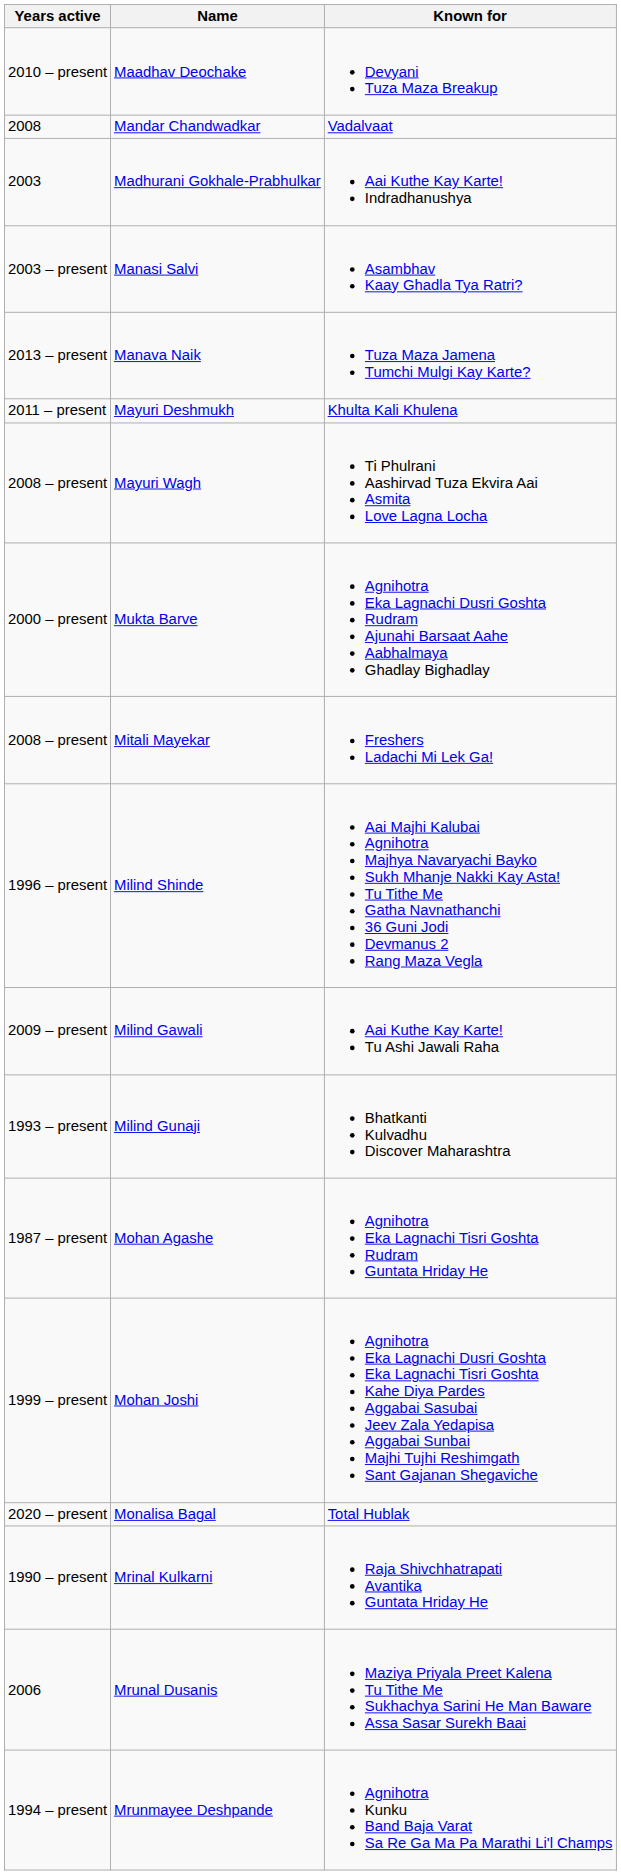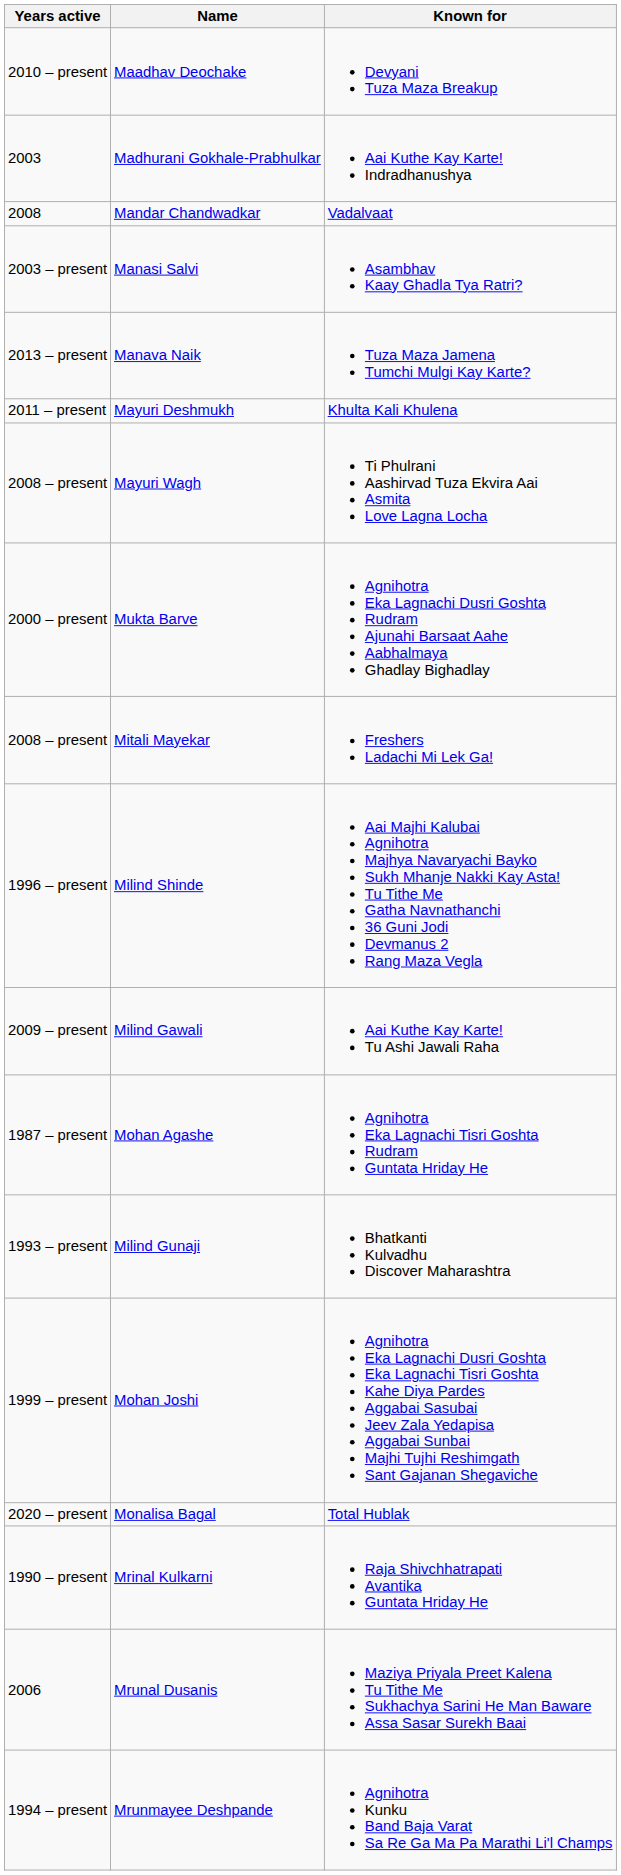 <table class="wikitable">
 <tr>
 <th>Years active</th>
 <th>Name</th>
 <th>Known for</th>
 </tr>
 <tr>
 <td>2010 – present</td>
 <td><a href='#'>Maadhav Deochake</a></td>
 <td><br><ul><li><a href='#'>Devyani</a></li><li><a href='#'>Tuza Maza Breakup</a></li></ul></td>
 </tr>
 <tr>
+<td>2003</td>
+<td><a href='#'>Madhurani Gokhale-Prabhulkar</a></td>
+<td><br><ul><li><a href='#'>Aai Kuthe Kay Karte!</a></li><li>Indradhanushya</li></ul></td>
+</tr>
+<tr>
 <td>2008</td>
 <td><a href='#'>Mandar Chandwadkar</a></td>
 <td><a href='#'>Vadalvaat</a></td>
-</tr>
-<tr>
-<td>2003</td>
-<td><a href='#'>Madhurani Gokhale-Prabhulkar</a></td>
-<td><br><ul><li><a href='#'>Aai Kuthe Kay Karte!</a></li><li>Indradhanushya</li></ul></td>
 </tr>
 <tr>
 <td>2003 – present</td>
 <td><a href='#'>Manasi Salvi</a></td>
 <td><br><ul><li><a href='#'>Asambhav</a></li><li><a href='#'>Kaay Ghadla Tya Ratri?</a></li></ul></td>
 </tr>
 <tr>
 <td>2013 – present</td>
 <td><a href='#'>Manava Naik</a></td>
 <td><br><ul><li><a href='#'>Tuza Maza Jamena</a></li><li><a href='#'>Tumchi Mulgi Kay Karte?</a></li></ul></td>
 </tr>
 <tr>
 <td>2011 – present</td>
 <td><a href='#'>Mayuri Deshmukh</a></td>
 <td><a href='#'>Khulta Kali Khulena</a></td>
 </tr>
 <tr>
 <td>2008 – present</td>
 <td><a href='#'>Mayuri Wagh</a></td>
 <td><br><ul><li>Ti Phulrani</li><li>Aashirvad Tuza Ekvira Aai</li><li><a href='#'>Asmita</a></li><li><a href='#'>Love Lagna Locha</a></li></ul></td>
 </tr>
 <tr>
 <td>2000 – present</td>
 <td><a href='#'>Mukta Barve</a></td>
 <td><br><ul><li><a href='#'>Agnihotra</a></li><li><a href='#'>Eka Lagnachi Dusri Goshta</a></li><li><a href='#'>Rudram</a></li><li><a href='#'>Ajunahi Barsaat Aahe</a></li><li><a href='#'>Aabhalmaya</a></li><li>Ghadlay Bighadlay</li></ul></td>
 </tr>
 <tr>
 <td>2008 – present</td>
 <td><a href='#'>Mitali Mayekar</a></td>
 <td><br><ul><li><a href='#'>Freshers</a></li><li><a href='#'>Ladachi Mi Lek Ga!</a></li></ul></td>
 </tr>
 <tr>
 <td>1996 – present</td>
 <td><a href='#'>Milind Shinde</a></td>
 <td><br><ul><li><a href='#'>Aai Majhi Kalubai</a></li><li><a href='#'>Agnihotra</a></li><li><a href='#'>Majhya Navaryachi Bayko</a></li><li><a href='#'>Sukh Mhanje Nakki Kay Asta!</a></li><li><a href='#'>Tu Tithe Me</a></li><li><a href='#'>Gatha Navnathanchi</a></li><li><a href='#'>36 Guni Jodi</a></li><li><a href='#'>Devmanus 2</a></li><li><a href='#'>Rang Maza Vegla</a></li></ul></td>
 </tr>
 <tr>
 <td>2009 – present</td>
 <td><a href='#'>Milind Gawali</a></td>
 <td><br><ul><li><a href='#'>Aai Kuthe Kay Karte!</a></li><li>Tu Ashi Jawali Raha</li></ul></td>
 </tr>
 <tr>
+<td>1987 – present</td>
+<td><a href='#'>Mohan Agashe</a></td>
+<td><br><ul><li><a href='#'>Agnihotra</a></li><li><a href='#'>Eka Lagnachi Tisri Goshta</a></li><li><a href='#'>Rudram</a></li><li><a href='#'>Guntata Hriday He</a></li></ul></td>
+</tr>
+<tr>
 <td>1993 – present</td>
 <td><a href='#'>Milind Gunaji</a></td>
 <td><br><ul><li>Bhatkanti</li><li>Kulvadhu</li><li>Discover Maharashtra</li></ul></td>
-</tr>
-<tr>
-<td>1987 – present</td>
-<td><a href='#'>Mohan Agashe</a></td>
-<td><br><ul><li><a href='#'>Agnihotra</a></li><li><a href='#'>Eka Lagnachi Tisri Goshta</a></li><li><a href='#'>Rudram</a></li><li><a href='#'>Guntata Hriday He</a></li></ul></td>
 </tr>
 <tr>
 <td>1999 – present</td>
 <td><a href='#'>Mohan Joshi</a></td>
 <td><br><ul><li><a href='#'>Agnihotra</a></li><li><a href='#'>Eka Lagnachi Dusri Goshta</a></li><li><a href='#'>Eka Lagnachi Tisri Goshta</a></li><li><a href='#'>Kahe Diya Pardes</a></li><li><a href='#'>Aggabai Sasubai</a></li><li><a href='#'>Jeev Zala Yedapisa</a></li><li><a href='#'>Aggabai Sunbai</a></li><li><a href='#'>Majhi Tujhi Reshimgath</a></li><li><a href='#'>Sant Gajanan Shegaviche</a></li></ul></td>
 </tr>
 <tr>
 <td>2020 – present</td>
 <td><a href='#'>Monalisa Bagal</a></td>
 <td><a href='#'>Total Hublak</a></td>
 </tr>
 <tr>
 <td>1990 – present</td>
 <td><a href='#'>Mrinal Kulkarni</a></td>
 <td><br><ul><li><a href='#'>Raja Shivchhatrapati</a></li><li><a href='#'>Avantika</a></li><li><a href='#'>Guntata Hriday He</a></li></ul></td>
 </tr>
 <tr>
 <td>2006</td>
 <td><a href='#'>Mrunal Dusanis</a></td>
 <td><br><ul><li><a href='#'>Maziya Priyala Preet Kalena</a></li><li><a href='#'>Tu Tithe Me</a></li><li><a href='#'>Sukhachya Sarini He Man Baware</a></li><li><a href='#'>Assa Sasar Surekh Baai</a></li></ul></td>
 </tr>
 <tr>
 <td>1994 – present</td>
 <td><a href='#'>Mrunmayee Deshpande</a></td>
 <td><br><ul><li><a href='#'>Agnihotra</a></li><li>Kunku</li><li><a href='#'>Band Baja Varat</a></li><li><a href='#'>Sa Re Ga Ma Pa Marathi Li'l Champs</a></li></ul></td>
 </tr>
 </table>
